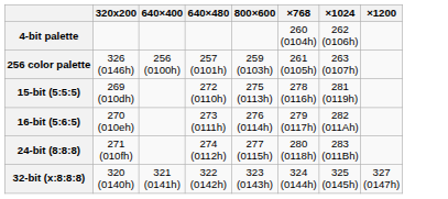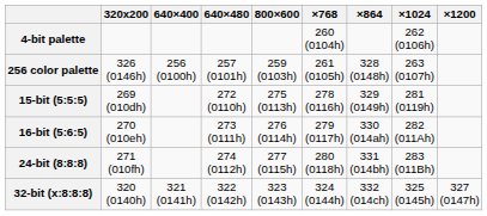 <table class="wikitable" style="text-align: center;">
 <tr>
 <th></th>
 <th>320x200</th>
 <th>640×400</th>
 <th>640×480</th>
 <th>800×600</th>
 <th>×768</th>
+<th>×864</th>
 <th>×1024</th>
 <th>×1200</th>
 </tr>
 <tr>
 <th>4-bit palette</th>
 <td></td>
 <td></td>
 <td></td>
 <td></td>
 <td>260<br>(0104h)</td>
+<td></td>
 <td>262<br>(0106h)</td>
 <td></td>
 </tr>
 <tr>
 <th>256 color palette</th>
 <td>326<br>(0146h)</td>
 <td>256<br>(0100h)</td>
 <td>257<br>(0101h)</td>
 <td>259<br>(0103h)</td>
 <td>261<br>(0105h)</td>
+<td>328<br>(0148h)</td>
 <td>263<br>(0107h)</td>
 <td></td>
 </tr>
 <tr>
 <th>15-bit (5:5:5)</th>
 <td>269<br>(010dh)</td>
 <td></td>
 <td>272<br>(0110h)</td>
 <td>275<br>(0113h)</td>
 <td>278<br>(0116h)</td>
+<td>329<br>(0149h)</td>
 <td>281<br>(0119h)</td>
 <td></td>
 </tr>
 <tr>
 <th>16-bit (5:6:5)</th>
 <td>270<br>(010eh)</td>
 <td></td>
 <td>273<br>(0111h)</td>
 <td>276<br>(0114h)</td>
 <td>279<br>(0117h)</td>
+<td>330<br>(014ah)</td>
 <td>282<br>(011Ah)</td>
 <td></td>
 </tr>
 <tr>
 <th>24-bit (8:8:8)</th>
 <td>271<br>(010fh)</td>
 <td></td>
 <td>274<br>(0112h)</td>
 <td>277<br>(0115h)</td>
 <td>280<br>(0118h)</td>
+<td>331<br>(014bh)</td>
 <td>283<br>(011Bh)</td>
 <td></td>
 </tr>
 <tr>
 <th>32-bit (x:8:8:8)</th>
 <td>320<br>(0140h)</td>
 <td>321<br>(0141h)</td>
 <td>322<br>(0142h)</td>
 <td>323<br>(0143h)</td>
 <td>324<br>(0144h)</td>
+<td>332<br>(014ch)</td>
 <td>325<br>(0145h)</td>
 <td>327<br>(0147h)</td>
 </tr>
 </table>
